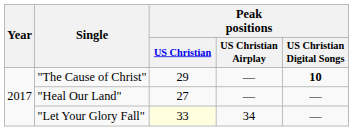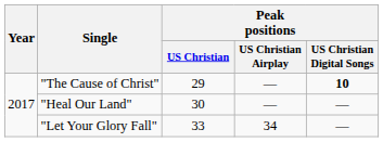 <table class="wikitable" style="text-align:center;">
 <tr>
 <th rowspan="2">Year</th>
 <th rowspan="2">Single</th>
 <th colspan="3">Peak<br>positions</th>
 </tr>
 <tr style="font-size:smaller;">
 <th width="80"><a href='#'>US Christian</a><br></th>
 <th width="80">US Christian Airplay<br></th>
 <th width="80">US Christian Digital Songs<br></th>
 </tr>
 <tr>
 <td rowspan="3">2017</td>
 <td align="left">"The Cause of Christ"</td>
 <td>29</td>
 <td>—</td>
 <td><strong>10</strong></td>
 </tr>
 <tr>
 <td align="left">"Heal Our Land"</td>
-<td>27</td>
+<td>30</td>
 <td>—</td>
 <td>—</td>
 </tr>
 <tr>
 <td align="left">"Let Your Glory Fall"</td>
-<td style="background: lightyellow;">33</td>
+<td>33</td>
 <td>34</td>
 <td>—</td>
 </tr>
 </table>
